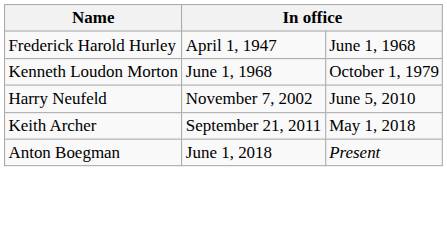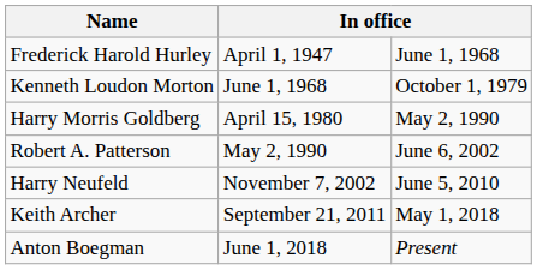 <table class="wikitable">
 <tr>
 <th>Name</th>
 <th colspan="2">In office</th>
 </tr>
 <tr>
 <td>Frederick Harold Hurley</td>
 <td>April 1, 1947</td>
 <td>June 1, 1968</td>
 </tr>
 <tr>
 <td>Kenneth Loudon Morton</td>
 <td>June 1, 1968</td>
 <td>October 1, 1979</td>
+</tr>
+<tr>
+<td>Harry Morris Goldberg</td>
+<td>April 15, 1980</td>
+<td>May 2, 1990</td>
+</tr>
+<tr>
+<td>Robert A. Patterson</td>
+<td>May 2, 1990</td>
+<td>June 6, 2002</td>
 </tr>
 <tr>
 <td>Harry Neufeld</td>
 <td>November 7, 2002</td>
 <td>June 5, 2010</td>
 </tr>
 <tr>
 <td>Keith Archer</td>
 <td>September 21, 2011</td>
 <td>May 1, 2018</td>
 </tr>
 <tr>
 <td>Anton Boegman</td>
 <td>June 1, 2018</td>
 <td><em>Present</em></td>
 </tr>
 </table>
